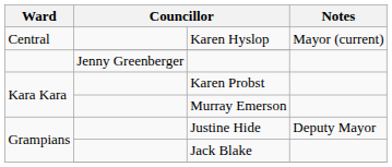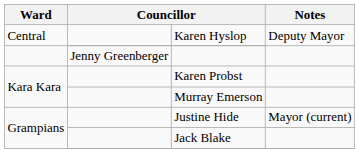 <table class="wikitable">
 <tr>
 <th>Ward</th>
 <th colspan="2">Councillor</th>
 <th>Notes</th>
 </tr>
 <tr>
 <td rowspan="2">Central</td>
 <td> </td>
 <td>Karen Hyslop</td>
-<td>Mayor (current)</td>
+<td>Deputy Mayor</td>
 </tr>
 <tr>
 </tr>
 <tr>
 <td> </td>
 <td>Jenny Greenberger</td>
 <td></td>
 </tr>
 <tr>
 <td rowspan="2">Kara Kara</td>
 <td> </td>
 <td>Karen Probst</td>
 <td></td>
 </tr>
 <tr>
 <td> </td>
 <td>Murray Emerson</td>
 <td></td>
 </tr>
 <tr>
 <td rowspan="3">Grampians</td>
 <td> </td>
 <td>Justine Hide</td>
-<td>Deputy Mayor</td>
+<td>Mayor (current)</td>
 </tr>
 <tr>
 <td> </td>
 <td>Jack Blake</td>
 <td></td>
 </tr>
 <tr>
 </tr>
 </table>
